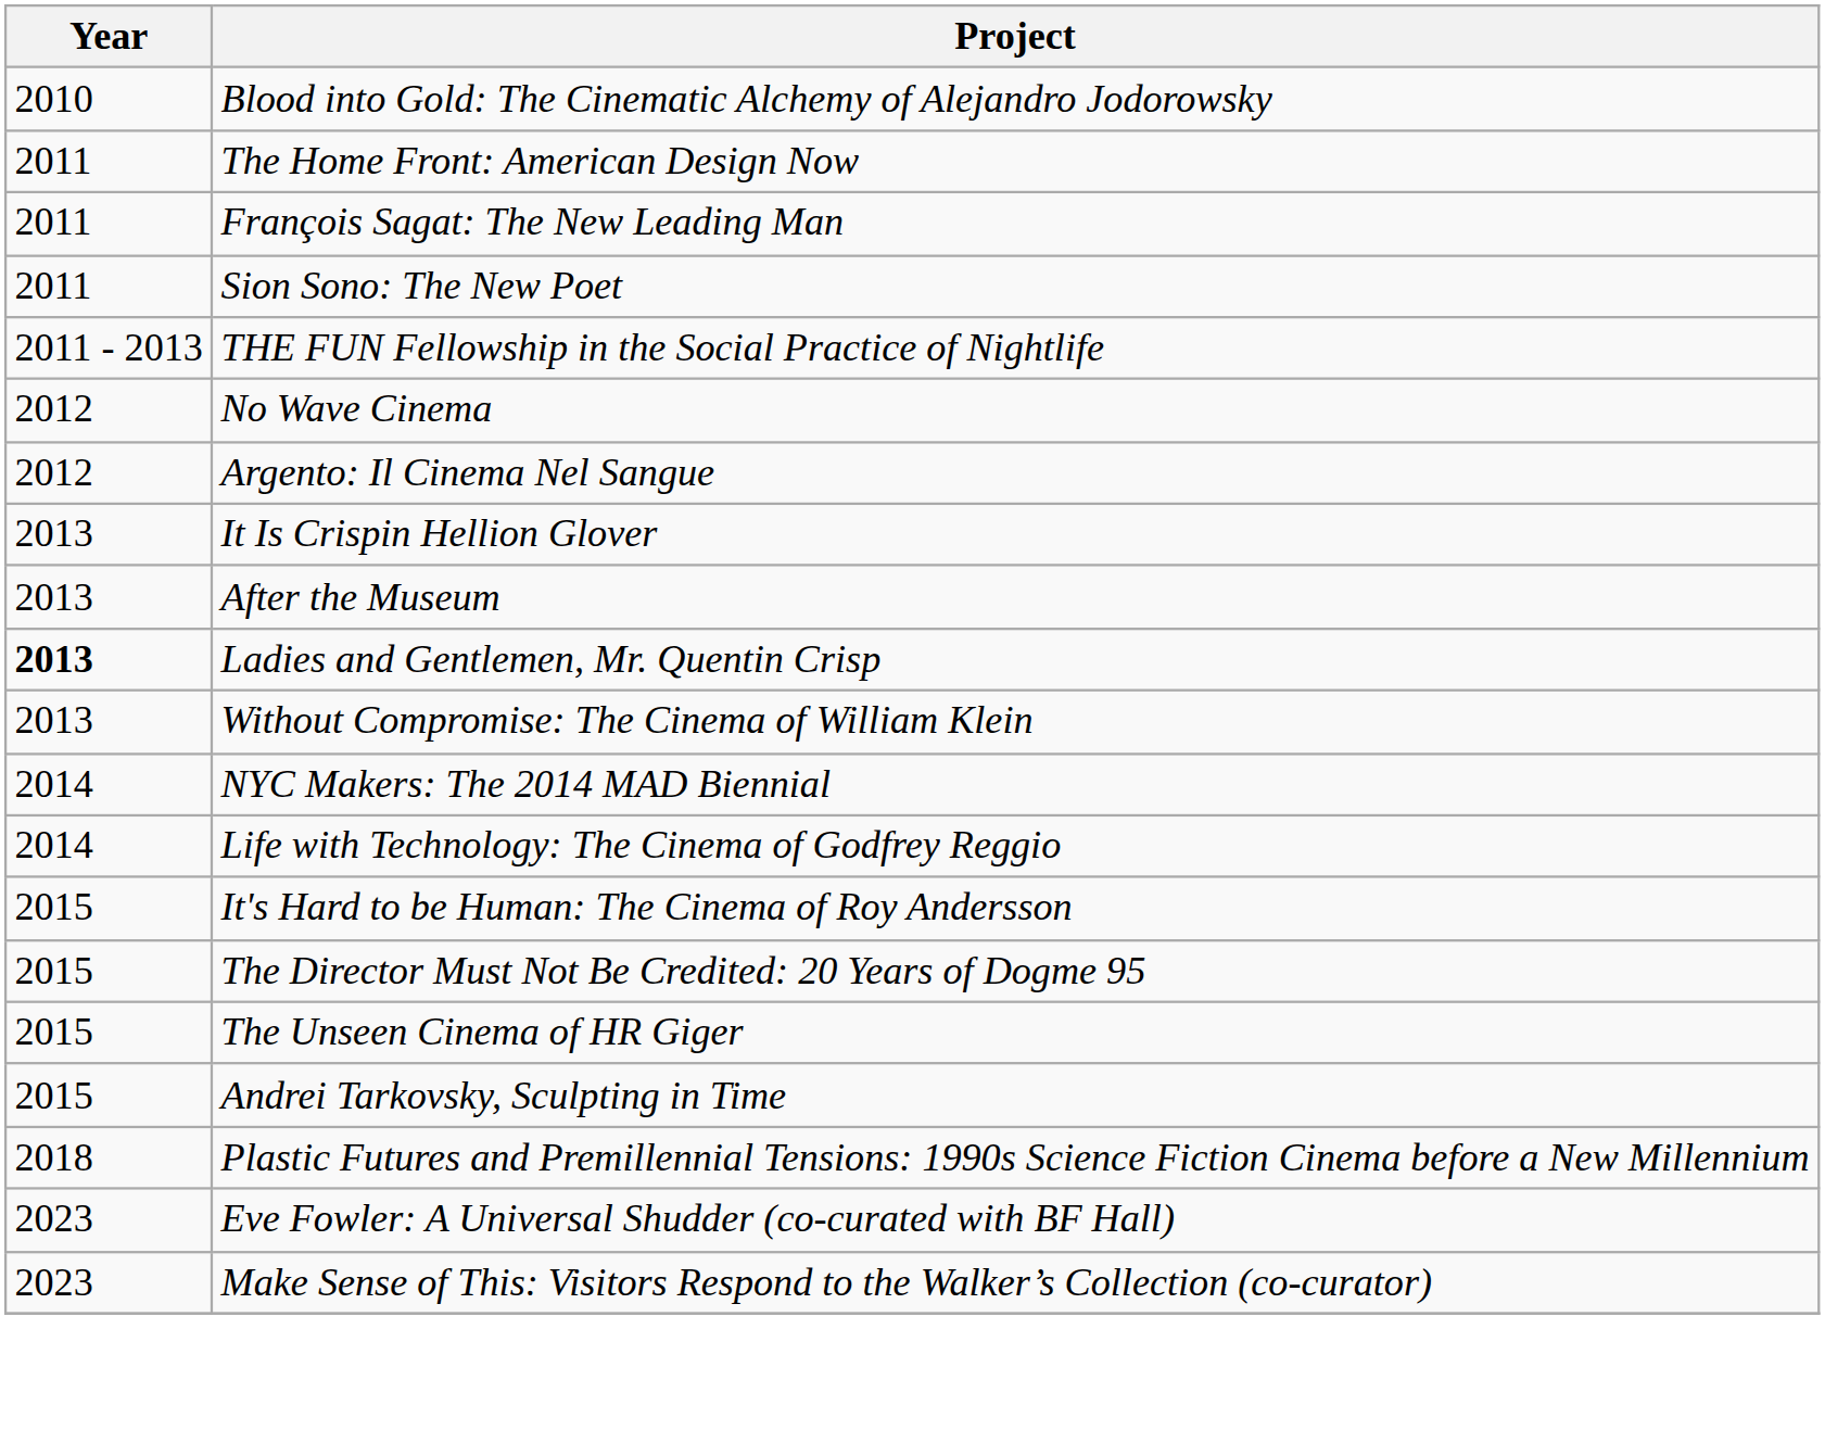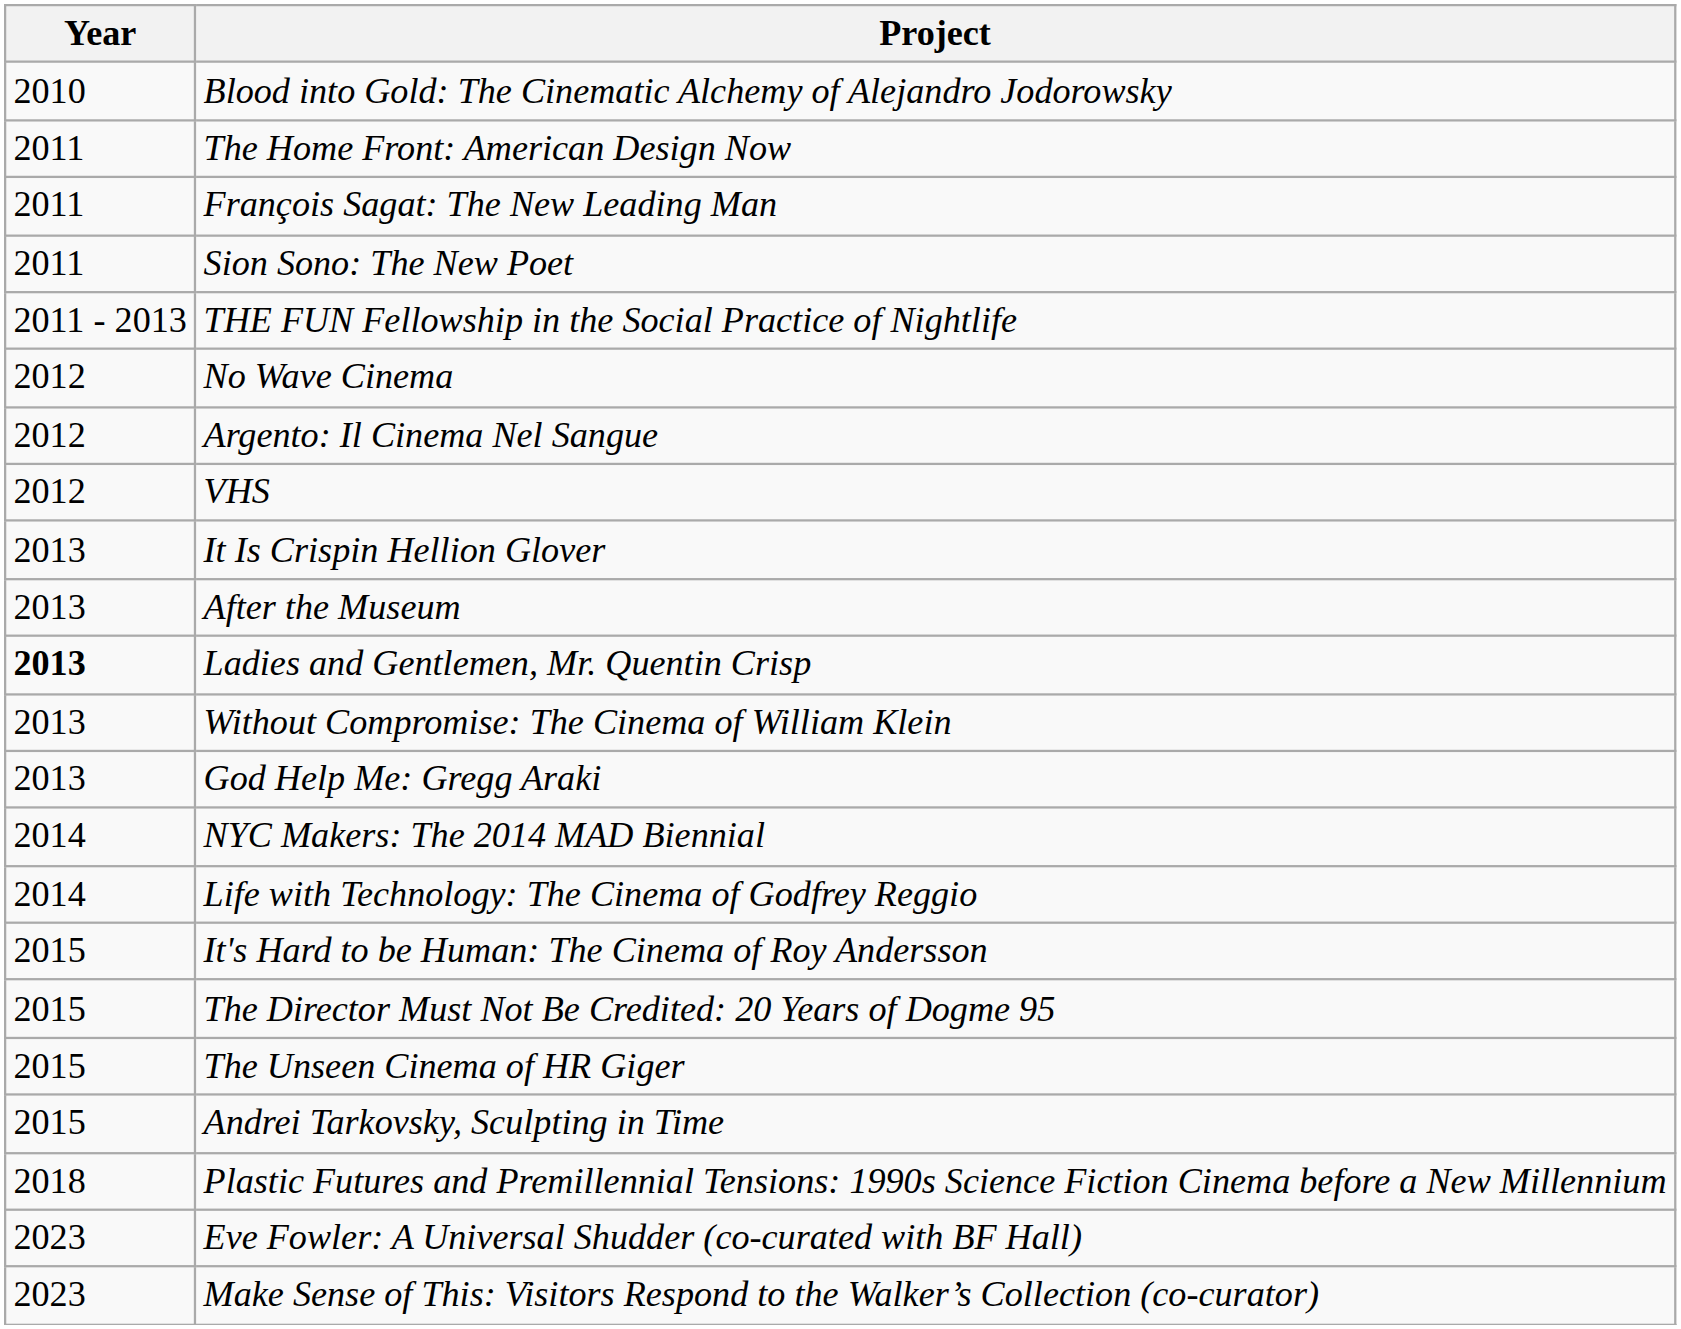 <table class="wikitable">
 <tr>
 <th>Year</th>
 <th>Project</th>
 </tr>
 <tr>
 <td>2010</td>
 <td><em>Blood into Gold: The Cinematic Alchemy of Alejandro Jodorowsky</em></td>
 </tr>
 <tr>
 <td>2011</td>
 <td><em>The Home Front: American Design Now</em></td>
 </tr>
 <tr>
 <td>2011</td>
 <td><em>François Sagat: The New Leading Man</em></td>
 </tr>
 <tr>
 <td>2011</td>
 <td><em>Sion Sono: The New Poet</em></td>
 </tr>
 <tr>
 <td>2011 - 2013</td>
 <td><em>THE FUN Fellowship in the Social Practice of Nightlife</em></td>
 </tr>
 <tr>
 <td>2012</td>
 <td><em>No Wave Cinema</em></td>
 </tr>
 <tr>
 <td>2012</td>
 <td><em>Argento: Il Cinema Nel Sangue</em></td>
 </tr>
 <tr>
+<td>2012</td>
+<td><em>VHS</em></td>
+</tr>
+<tr>
 <td>2013</td>
 <td><em>It Is Crispin Hellion Glover</em></td>
 </tr>
 <tr>
 <td>2013</td>
 <td><em>After the Museum</em></td>
 </tr>
 <tr>
 <td><strong>2013</strong></td>
 <td><em>Ladies and Gentlemen, Mr. Quentin Crisp</em></td>
 </tr>
 <tr>
 <td>2013</td>
 <td><em>Without Compromise: The Cinema of William Klein</em></td>
+</tr>
+<tr>
+<td>2013</td>
+<td><em>God Help Me: Gregg Araki</em></td>
 </tr>
 <tr>
 <td>2014</td>
 <td><em>NYC Makers: The 2014 MAD Biennial</em></td>
 </tr>
 <tr>
 <td>2014</td>
 <td><em>Life with Technology: The Cinema of Godfrey Reggio</em></td>
 </tr>
 <tr>
 <td>2015</td>
 <td><em>It's Hard to be Human: The Cinema of Roy Andersson</em></td>
 </tr>
 <tr>
 <td>2015</td>
 <td><em>The Director Must Not Be Credited: 20 Years of Dogme 95</em></td>
 </tr>
 <tr>
 <td>2015</td>
 <td><em>The Unseen Cinema of HR Giger</em></td>
 </tr>
 <tr>
 <td>2015</td>
 <td><em>Andrei Tarkovsky, Sculpting in Time</em></td>
 </tr>
 <tr>
 <td>2018</td>
 <td><em>Plastic Futures and Premillennial Tensions: 1990s Science Fiction Cinema before a New Millennium</em></td>
 </tr>
 <tr>
 <td>2023</td>
 <td><em>Eve Fowler: A Universal Shudder (co-curated with BF Hall)</em></td>
 </tr>
 <tr>
 <td>2023</td>
 <td><em>Make Sense of This: Visitors Respond to the Walker’s Collection (co-curator)</em></td>
 </tr>
 <tr>
 </tr>
 </table>
